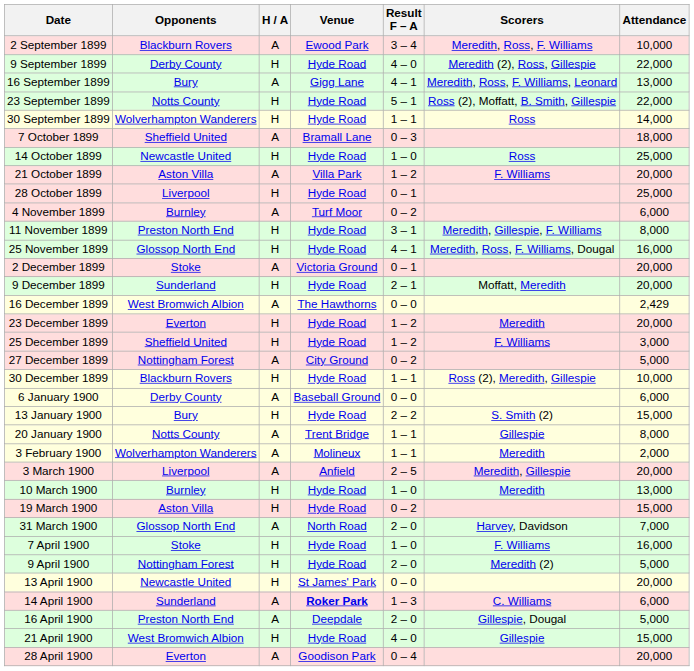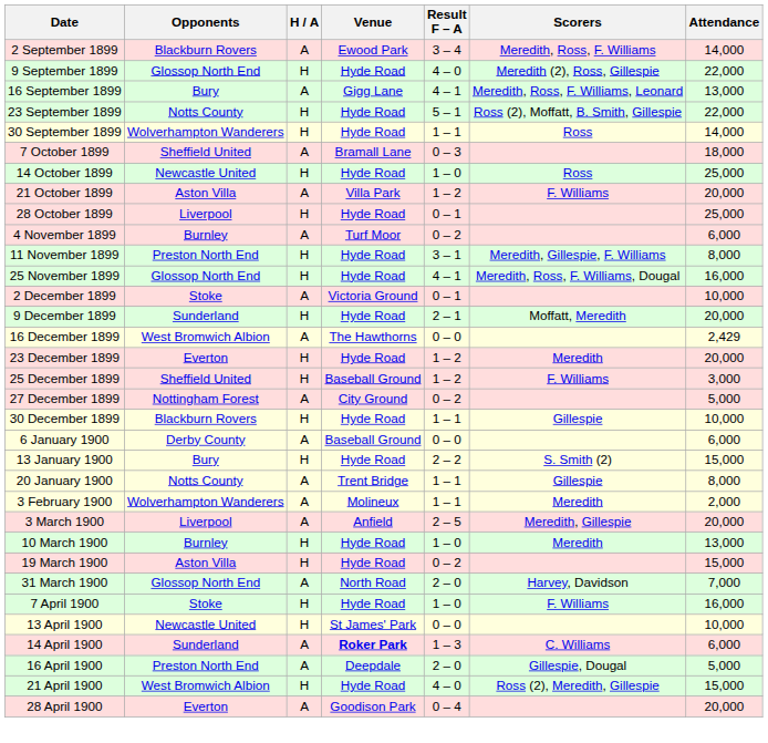 <table class="wikitable" style="text-align:center">
 <tr>
 <th>Date</th>
 <th>Opponents</th>
 <th>H / A</th>
 <th>Venue</th>
 <th>Result<br>F – A</th>
 <th>Scorers</th>
 <th>Attendance</th>
 </tr>
 <tr bgcolor="#ffdddd">
 <td>2 September 1899</td>
 <td><a href='#'>Blackburn Rovers</a></td>
 <td>A</td>
 <td><a href='#'>Ewood Park</a></td>
 <td>3 – 4</td>
 <td><a href='#'>Meredith</a>, <a href='#'>Ross</a>, <a href='#'>F. Williams</a></td>
-<td>10,000</td>
+<td>14,000</td>
 </tr>
 <tr bgcolor="#ddffdd">
 <td>9 September 1899</td>
-<td><a href='#'>Derby County</a></td>
+<td><a href='#'>Glossop North End</a></td>
 <td>H</td>
 <td><a href='#'>Hyde Road</a></td>
 <td>4 – 0</td>
 <td><a href='#'>Meredith</a> (2), <a href='#'>Ross</a>, <a href='#'>Gillespie</a></td>
 <td>22,000</td>
 </tr>
 <tr bgcolor="#ddffdd">
 <td>16 September 1899</td>
 <td><a href='#'>Bury</a></td>
 <td>A</td>
 <td><a href='#'>Gigg Lane</a></td>
 <td>4 – 1</td>
 <td><a href='#'>Meredith</a>, <a href='#'>Ross</a>, <a href='#'>F. Williams</a>, <a href='#'>Leonard</a></td>
 <td>13,000</td>
 </tr>
 <tr bgcolor="#ddffdd">
 <td>23 September 1899</td>
 <td><a href='#'>Notts County</a></td>
 <td>H</td>
 <td><a href='#'>Hyde Road</a></td>
 <td>5 – 1</td>
 <td><a href='#'>Ross</a> (2), Moffatt, <a href='#'>B. Smith</a>, <a href='#'>Gillespie</a></td>
 <td>22,000</td>
 </tr>
 <tr bgcolor="#ffffdd">
 <td>30 September 1899</td>
 <td><a href='#'>Wolverhampton Wanderers</a></td>
 <td>H</td>
 <td><a href='#'>Hyde Road</a></td>
 <td>1 – 1</td>
 <td><a href='#'>Ross</a></td>
 <td>14,000</td>
 </tr>
 <tr bgcolor="#ffdddd">
 <td>7 October 1899</td>
 <td><a href='#'>Sheffield United</a></td>
 <td>A</td>
 <td><a href='#'>Bramall Lane</a></td>
 <td>0 – 3</td>
 <td></td>
 <td>18,000</td>
 </tr>
 <tr bgcolor="#ddffdd">
 <td>14 October 1899</td>
 <td><a href='#'>Newcastle United</a></td>
 <td>H</td>
 <td><a href='#'>Hyde Road</a></td>
 <td>1 – 0</td>
 <td><a href='#'>Ross</a></td>
 <td>25,000</td>
 </tr>
 <tr bgcolor="#ffdddd">
 <td>21 October 1899</td>
 <td><a href='#'>Aston Villa</a></td>
 <td>A</td>
 <td><a href='#'>Villa Park</a></td>
 <td>1 – 2</td>
 <td><a href='#'>F. Williams</a></td>
 <td>20,000</td>
 </tr>
 <tr bgcolor="#ffdddd">
 <td>28 October 1899</td>
 <td><a href='#'>Liverpool</a></td>
 <td>H</td>
 <td><a href='#'>Hyde Road</a></td>
 <td>0 – 1</td>
 <td></td>
 <td>25,000</td>
 </tr>
 <tr bgcolor="#ffdddd">
 <td>4 November 1899</td>
 <td><a href='#'>Burnley</a></td>
 <td>A</td>
 <td><a href='#'>Turf Moor</a></td>
 <td>0 – 2</td>
 <td></td>
 <td>6,000</td>
 </tr>
 <tr bgcolor="#ddffdd">
 <td>11 November 1899</td>
 <td><a href='#'>Preston North End</a></td>
 <td>H</td>
 <td><a href='#'>Hyde Road</a></td>
 <td>3 – 1</td>
 <td><a href='#'>Meredith</a>, <a href='#'>Gillespie</a>, <a href='#'>F. Williams</a></td>
 <td>8,000</td>
 </tr>
 <tr bgcolor="#ddffdd">
 <td>25 November 1899</td>
 <td><a href='#'>Glossop North End</a></td>
 <td>H</td>
 <td><a href='#'>Hyde Road</a></td>
 <td>4 – 1</td>
 <td><a href='#'>Meredith</a>, <a href='#'>Ross</a>, <a href='#'>F. Williams</a>, Dougal</td>
 <td>16,000</td>
 </tr>
 <tr bgcolor="#ffdddd">
 <td>2 December 1899</td>
 <td><a href='#'>Stoke</a></td>
 <td>A</td>
 <td><a href='#'>Victoria Ground</a></td>
 <td>0 – 1</td>
 <td></td>
-<td>20,000</td>
+<td>10,000</td>
 </tr>
 <tr bgcolor="#ddffdd">
 <td>9 December 1899</td>
 <td><a href='#'>Sunderland</a></td>
 <td>H</td>
 <td><a href='#'>Hyde Road</a></td>
 <td>2 – 1</td>
 <td>Moffatt, <a href='#'>Meredith</a></td>
 <td>20,000</td>
 </tr>
 <tr bgcolor="#ffffdd">
 <td>16 December 1899</td>
 <td><a href='#'>West Bromwich Albion</a></td>
 <td>A</td>
 <td><a href='#'>The Hawthorns</a></td>
 <td>0 – 0</td>
 <td></td>
 <td>2,429</td>
 </tr>
 <tr bgcolor="#ffdddd">
 <td>23 December 1899</td>
 <td><a href='#'>Everton</a></td>
 <td>H</td>
 <td><a href='#'>Hyde Road</a></td>
 <td>1 – 2</td>
 <td><a href='#'>Meredith</a></td>
 <td>20,000</td>
 </tr>
 <tr bgcolor="#ffdddd">
 <td>25 December 1899</td>
 <td><a href='#'>Sheffield United</a></td>
 <td>H</td>
-<td><a href='#'>Hyde Road</a></td>
+<td><a href='#'>Baseball Ground</a></td>
 <td>1 – 2</td>
 <td><a href='#'>F. Williams</a></td>
 <td>3,000</td>
 </tr>
 <tr bgcolor="#ffdddd">
 <td>27 December 1899</td>
 <td><a href='#'>Nottingham Forest</a></td>
 <td>A</td>
 <td><a href='#'>City Ground</a></td>
 <td>0 – 2</td>
 <td></td>
 <td>5,000</td>
 </tr>
 <tr bgcolor="#ffffdd">
 <td>30 December 1899</td>
 <td><a href='#'>Blackburn Rovers</a></td>
 <td>H</td>
 <td><a href='#'>Hyde Road</a></td>
 <td>1 – 1</td>
-<td><a href='#'>Ross</a> (2), <a href='#'>Meredith</a>, <a href='#'>Gillespie</a></td>
+<td><a href='#'>Gillespie</a></td>
 <td>10,000</td>
 </tr>
 <tr bgcolor="#ffffdd">
 <td>6 January 1900</td>
 <td><a href='#'>Derby County</a></td>
 <td>A</td>
 <td><a href='#'>Baseball Ground</a></td>
 <td>0 – 0</td>
 <td></td>
 <td>6,000</td>
 </tr>
 <tr bgcolor="#ffffdd">
 <td>13 January 1900</td>
 <td><a href='#'>Bury</a></td>
 <td>H</td>
 <td><a href='#'>Hyde Road</a></td>
 <td>2 – 2</td>
 <td><a href='#'>S. Smith</a> (2)</td>
 <td>15,000</td>
 </tr>
 <tr bgcolor="#ffffdd">
 <td>20 January 1900</td>
 <td><a href='#'>Notts County</a></td>
 <td>A</td>
 <td><a href='#'>Trent Bridge</a></td>
 <td>1 – 1</td>
 <td><a href='#'>Gillespie</a></td>
 <td>8,000</td>
 </tr>
 <tr bgcolor="#ffffdd">
 <td>3 February 1900</td>
 <td><a href='#'>Wolverhampton Wanderers</a></td>
 <td>A</td>
 <td><a href='#'>Molineux</a></td>
 <td>1 – 1</td>
 <td><a href='#'>Meredith</a></td>
 <td>2,000</td>
 </tr>
 <tr bgcolor="#ffdddd">
 <td>3 March 1900</td>
 <td><a href='#'>Liverpool</a></td>
 <td>A</td>
 <td><a href='#'>Anfield</a></td>
 <td>2 – 5</td>
 <td><a href='#'>Meredith</a>, <a href='#'>Gillespie</a></td>
 <td>20,000</td>
 </tr>
 <tr bgcolor="#ddffdd">
 <td>10 March 1900</td>
 <td><a href='#'>Burnley</a></td>
 <td>H</td>
 <td><a href='#'>Hyde Road</a></td>
 <td>1 – 0</td>
 <td><a href='#'>Meredith</a></td>
 <td>13,000</td>
 </tr>
 <tr bgcolor="#ffdddd">
 <td>19 March 1900</td>
 <td><a href='#'>Aston Villa</a></td>
 <td>H</td>
 <td><a href='#'>Hyde Road</a></td>
 <td>0 – 2</td>
 <td></td>
 <td>15,000</td>
 </tr>
 <tr bgcolor="#ddffdd">
 <td>31 March 1900</td>
 <td><a href='#'>Glossop North End</a></td>
 <td>A</td>
 <td><a href='#'>North Road</a></td>
 <td>2 – 0</td>
 <td><a href='#'>Harvey</a>, Davidson</td>
 <td>7,000</td>
 </tr>
 <tr bgcolor="#ddffdd">
 <td>7 April 1900</td>
 <td><a href='#'>Stoke</a></td>
 <td>H</td>
 <td><a href='#'>Hyde Road</a></td>
 <td>1 – 0</td>
 <td><a href='#'>F. Williams</a></td>
 <td>16,000</td>
 </tr>
-<tr bgcolor="#ddffdd">
-<td>9 April 1900</td>
-<td><a href='#'>Nottingham Forest</a></td>
-<td>H</td>
-<td><a href='#'>Hyde Road</a></td>
-<td>2 – 0</td>
-<td><a href='#'>Meredith</a> (2)</td>
-<td>5,000</td>
-</tr>
 <tr bgcolor="#ffffdd">
 <td>13 April 1900</td>
 <td><a href='#'>Newcastle United</a></td>
 <td>H</td>
 <td><a href='#'>St James' Park</a></td>
 <td>0 – 0</td>
 <td></td>
-<td>20,000</td>
+<td>10,000</td>
 </tr>
 <tr bgcolor="#ffdddd">
 <td>14 April 1900</td>
 <td><a href='#'>Sunderland</a></td>
 <td>A</td>
 <td><strong><a href='#'>Roker Park</a></strong></td>
 <td>1 – 3</td>
 <td><a href='#'>C. Williams</a></td>
 <td>6,000</td>
 </tr>
 <tr bgcolor="#ddffdd">
 <td>16 April 1900</td>
 <td><a href='#'>Preston North End</a></td>
 <td>A</td>
 <td><a href='#'>Deepdale</a></td>
 <td>2 – 0</td>
 <td><a href='#'>Gillespie</a>, Dougal</td>
 <td>5,000</td>
 </tr>
 <tr bgcolor="#ddffdd">
 <td>21 April 1900</td>
 <td><a href='#'>West Bromwich Albion</a></td>
 <td>H</td>
 <td><a href='#'>Hyde Road</a></td>
 <td>4 – 0</td>
-<td><a href='#'>Gillespie</a></td>
+<td><a href='#'>Ross</a> (2), <a href='#'>Meredith</a>, <a href='#'>Gillespie</a></td>
 <td>15,000</td>
 </tr>
 <tr bgcolor="#ffdddd">
 <td>28 April 1900</td>
 <td><a href='#'>Everton</a></td>
 <td>A</td>
 <td><a href='#'>Goodison Park</a></td>
 <td>0 – 4</td>
 <td></td>
 <td>20,000</td>
 </tr>
 </table>
